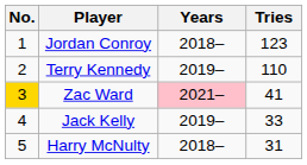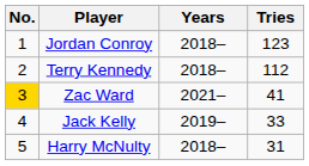 <table class="wikitable" style="text-align: center;">
 <tr>
 <th>No.</th>
 <th width="110">Player</th>
 <th width="80">Years</th>
 <th width="48">Tries</th>
 </tr>
 <tr>
 <td align="center">1</td>
 <td><a href='#'>Jordan Conroy</a></td>
 <td>2018–</td>
 <td align="center">123</td>
 </tr>
 <tr>
 <td align="center">2</td>
 <td><a href='#'>Terry Kennedy</a></td>
-<td>2019–</td>
-<td align="center">110</td>
+<td>2018–</td>
+<td align="center">112</td>
 </tr>
 <tr>
 <td align="center" style="background: gold;">3</td>
 <td><a href='#'>Zac Ward</a></td>
-<td style="background: pink;">2021–</td>
+<td>2021–</td>
 <td align="center">41</td>
 </tr>
 <tr>
 <td align="center">4</td>
 <td><a href='#'>Jack Kelly</a></td>
 <td>2019–</td>
 <td align="center">33</td>
 </tr>
 <tr>
 <td align="center">5</td>
 <td><a href='#'>Harry McNulty</a></td>
 <td>2018–</td>
 <td align="center">31</td>
 </tr>
 </table>
